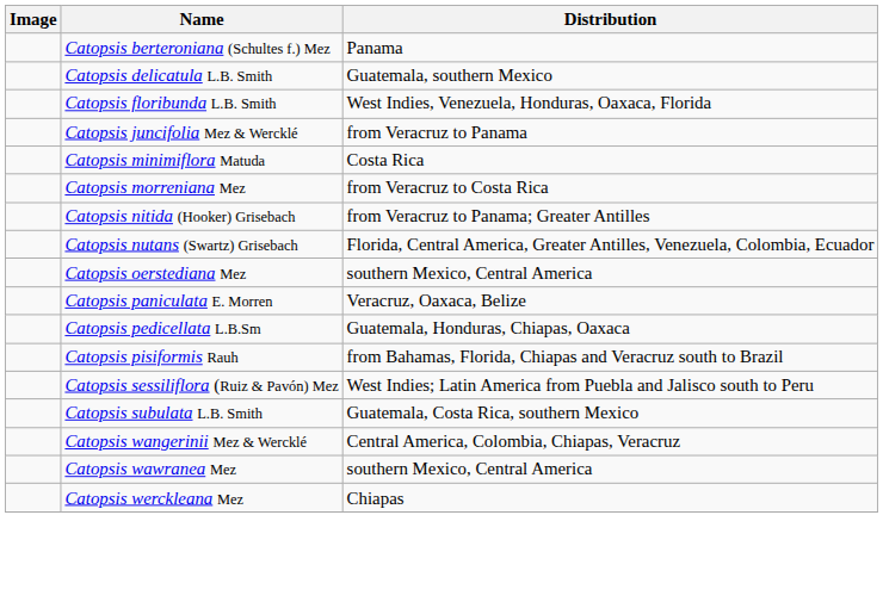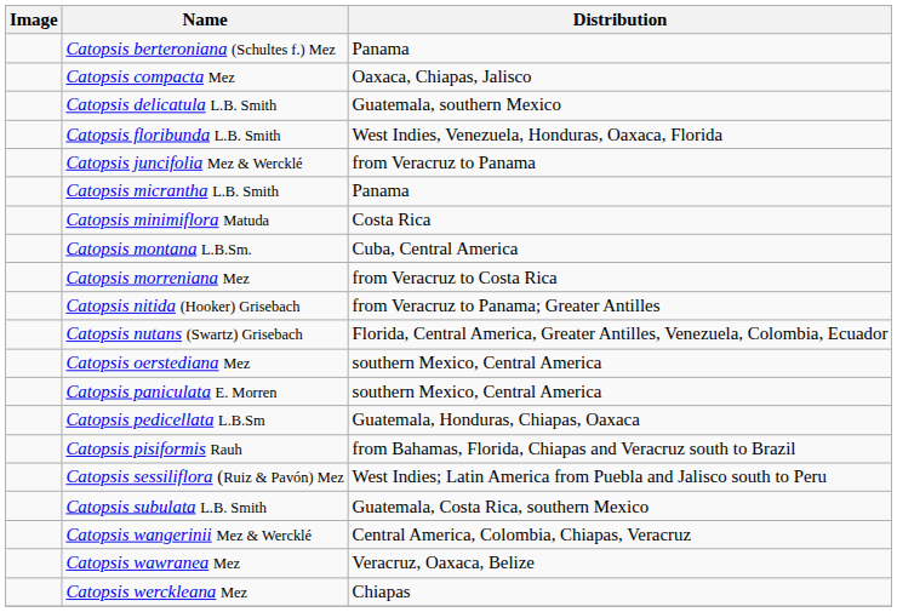 <table class="wikitable sortable">
 <tr>
 <th>Image</th>
 <th>Name</th>
 <th>Distribution</th>
 </tr>
 <tr>
 <td></td>
 <td><em><a href='#'>Catopsis berteroniana</a></em>  <small>(Schultes f.) Mez</small></td>
 <td>Panama</td>
+</tr>
+<tr>
+<td></td>
+<td><em><a href='#'>Catopsis compacta</a></em>  <small>Mez</small></td>
+<td>Oaxaca, Chiapas, Jalisco</td>
 </tr>
 <tr>
 <td></td>
 <td><em><a href='#'>Catopsis delicatula</a></em>  <small>L.B. Smith</small></td>
 <td>Guatemala, southern Mexico</td>
 </tr>
 <tr>
 <td></td>
 <td><em><a href='#'>Catopsis floribunda</a></em>  <small>L.B. Smith</small></td>
 <td>West Indies, Venezuela, Honduras, Oaxaca, Florida</td>
 </tr>
 <tr>
 <td></td>
 <td><em><a href='#'>Catopsis juncifolia</a></em>  <small>Mez & Wercklé</small></td>
 <td>from Veracruz to Panama</td>
 </tr>
 <tr>
 <td></td>
+<td><em><a href='#'>Catopsis micrantha</a></em>  <small>L.B. Smith</small></td>
+<td>Panama</td>
+</tr>
+<tr>
+<td></td>
 <td><em><a href='#'>Catopsis minimiflora</a></em>  <small>Matuda</small></td>
 <td>Costa Rica</td>
+</tr>
+<tr>
+<td></td>
+<td><em><a href='#'>Catopsis montana</a></em>  <small>L.B.Sm. </small></td>
+<td>Cuba, Central America</td>
 </tr>
 <tr>
 <td></td>
 <td><em><a href='#'>Catopsis morreniana</a></em>  <small>Mez</small></td>
 <td>from Veracruz to Costa Rica</td>
 </tr>
 <tr>
 <td></td>
 <td><em><a href='#'>Catopsis nitida</a></em>  <small>(Hooker) Grisebach</small></td>
 <td>from Veracruz to Panama; Greater Antilles</td>
 </tr>
 <tr>
 <td></td>
 <td><em><a href='#'>Catopsis nutans</a></em>  <small>(Swartz) Grisebach</small></td>
 <td>Florida, Central America, Greater Antilles, Venezuela, Colombia, Ecuador</td>
 </tr>
 <tr>
 <td></td>
 <td><em><a href='#'>Catopsis oerstediana</a></em>  <small>Mez</small></td>
 <td>southern Mexico, Central America</td>
 </tr>
 <tr>
 <td></td>
 <td><em><a href='#'>Catopsis paniculata</a></em>  <small>E. Morren</small></td>
-<td>Veracruz, Oaxaca, Belize</td>
+<td>southern Mexico, Central America</td>
 </tr>
 <tr>
 <td></td>
 <td><em><a href='#'>Catopsis pedicellata</a></em>  <small>L.B.Sm</small></td>
 <td>Guatemala, Honduras, Chiapas, Oaxaca</td>
 </tr>
 <tr>
 <td></td>
 <td><em><a href='#'>Catopsis pisiformis</a></em>  <small>Rauh</small></td>
 <td>from Bahamas, Florida, Chiapas and Veracruz south to Brazil</td>
 </tr>
 <tr>
 <td></td>
 <td><em><a href='#'>Catopsis sessiliflora</a></em> (<small>Ruiz & Pavón) Mez</small></td>
 <td>West Indies; Latin America from Puebla and Jalisco south to Peru</td>
 </tr>
 <tr>
 <td></td>
 <td><em><a href='#'>Catopsis subulata</a></em>  <small>L.B. Smith</small></td>
 <td>Guatemala, Costa Rica, southern Mexico</td>
 </tr>
 <tr>
 <td></td>
 <td><em><a href='#'>Catopsis wangerinii</a></em>  <small>Mez & Wercklé</small></td>
 <td>Central America, Colombia, Chiapas, Veracruz</td>
 </tr>
 <tr>
 <td></td>
 <td><em><a href='#'>Catopsis wawranea</a></em>  <small>Mez</small></td>
-<td>southern Mexico, Central America</td>
+<td>Veracruz, Oaxaca, Belize</td>
 </tr>
 <tr>
 <td></td>
 <td><em><a href='#'>Catopsis werckleana</a></em>  <small>Mez</small></td>
 <td>Chiapas</td>
 </tr>
 <tr>
 </tr>
 </table>
